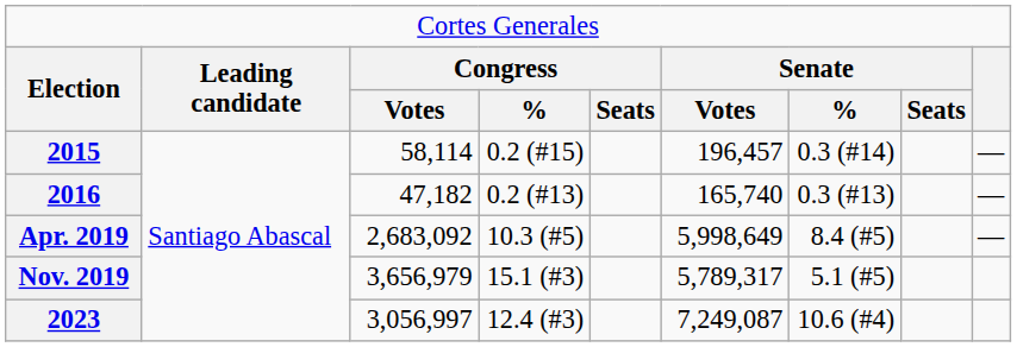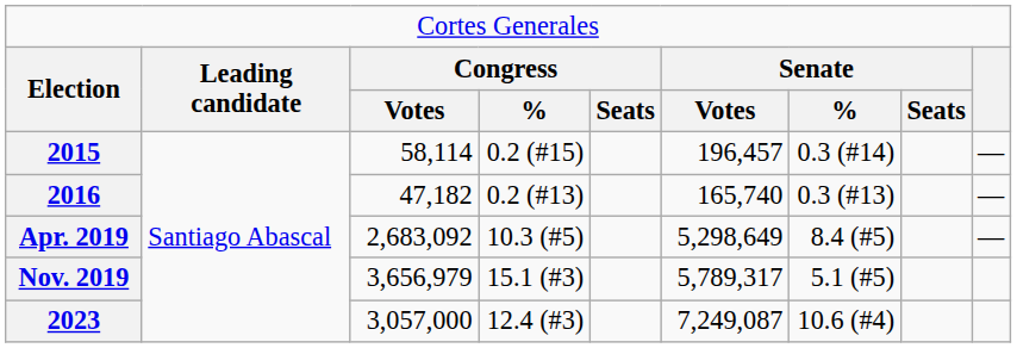 <table class="wikitable" style="text-align:right;">
 <tr>
 <td colspan="9" align="center"><a href='#'>Cortes Generales</a></td>
 </tr>
 <tr>
 <th rowspan="2" style="width:75px;">Election</th>
 <th rowspan="2">Leading candidate</th>
 <th colspan="3">Congress</th>
 <th colspan="3">Senate</th>
 <th rowspan="2"></th>
 </tr>
 <tr>
 <th style="width:70px;">Votes</th>
 <th style="width:60px;">%</th>
 <th>Seats</th>
 <th style="width:70px;">Votes</th>
 <th style="width:60px;">%</th>
 <th>Seats</th>
 </tr>
 <tr>
 <th><a href='#'>2015</a></th>
 <td rowspan="5" style="text-align:left;"><a href='#'>Santiago Abascal</a></td>
 <td>58,114</td>
 <td>0.2 (#15)</td>
 <td></td>
 <td>196,457</td>
 <td>0.3 (#14)</td>
 <td></td>
 <td style="text-align:center;">—</td>
 </tr>
 <tr>
 <th><a href='#'>2016</a></th>
 <td>47,182</td>
 <td>0.2 (#13)</td>
 <td></td>
 <td>165,740</td>
 <td>0.3 (#13)</td>
 <td></td>
 <td style="text-align:center;">—</td>
 </tr>
 <tr>
 <th><a href='#'>Apr. 2019</a></th>
 <td>2,683,092</td>
 <td>10.3 (#5)</td>
 <td></td>
-<td>5,998,649</td>
+<td>5,298,649</td>
 <td>8.4 (#5)</td>
 <td></td>
 <td style="text-align:center;">—</td>
 </tr>
 <tr>
 <th><a href='#'>Nov. 2019</a></th>
 <td>3,656,979</td>
 <td>15.1 (#3)</td>
 <td></td>
 <td>5,789,317</td>
 <td>5.1 (#5)</td>
 <td></td>
 <td></td>
 </tr>
 <tr>
 <th><a href='#'>2023</a></th>
-<td>3,056,997</td>
+<td>3,057,000</td>
 <td>12.4 (#3)</td>
 <td></td>
 <td>7,249,087</td>
 <td>10.6 (#4)</td>
 <td></td>
 <td></td>
 </tr>
 </table>
